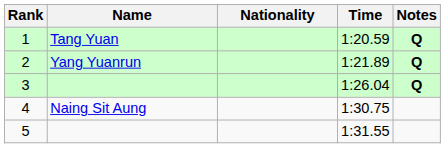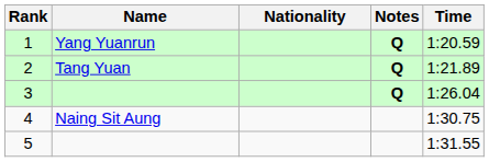 <table class="wikitable sortable" style="text-align:center">
 <tr>
 <th>Rank</th>
 <th style="width:180px">Name</th>
 <th style="width:125px">Nationality</th>
+<th>Notes</th>
 <th>Time</th>
-<th>Notes</th>
 </tr>
 <tr style="background:#cfc;">
 <td>1</td>
-<td style="text-align:left;"><a href='#'>Tang Yuan</a></td>
+<td style="text-align:left;"><a href='#'>Yang Yuanrun</a></td>
 <td style="text-align:left;"></td>
+<td><strong>Q</strong></td>
 <td>1:20.59</td>
-<td><strong>Q</strong></td>
 </tr>
 <tr style="background:#cfc;">
 <td>2</td>
-<td style="text-align:left;"><a href='#'>Yang Yuanrun</a></td>
+<td style="text-align:left;"><a href='#'>Tang Yuan</a></td>
 <td style="text-align:left;"></td>
+<td><strong>Q</strong></td>
 <td>1:21.89</td>
-<td><strong>Q</strong></td>
 </tr>
 <tr style="background:#cfc;">
 <td>3</td>
 <td style="text-align:left;"></td>
 <td style="text-align:left;"></td>
+<td><strong>Q</strong></td>
 <td>1:26.04</td>
-<td><strong>Q</strong></td>
 </tr>
 <tr>
 <td>4</td>
 <td style="text-align:left;"><a href='#'>Naing Sit Aung</a></td>
 <td style="text-align:left;"></td>
+<td></td>
 <td>1:30.75</td>
-<td></td>
 </tr>
 <tr>
 <td>5</td>
 <td style="text-align:left;"></td>
 <td style="text-align:left;"></td>
+<td></td>
 <td>1:31.55</td>
-<td></td>
 </tr>
 </table>
